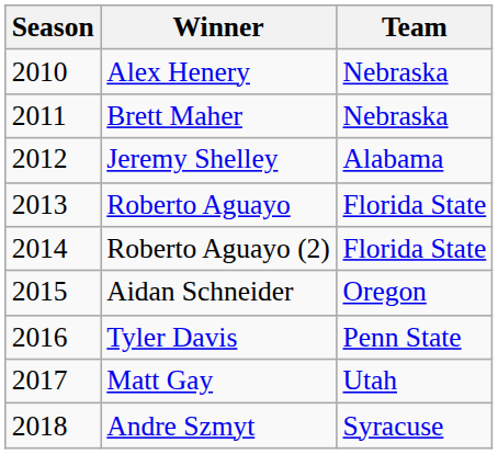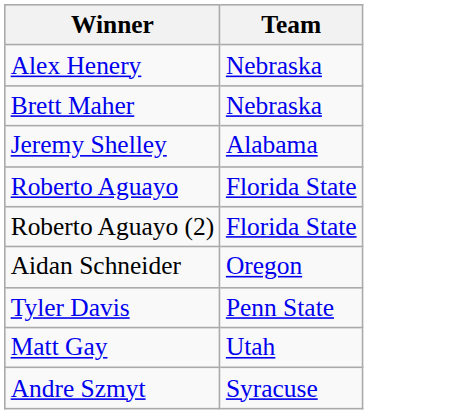 <table class="wikitable sortable">
 <tr>
-<th>Season</th>
 <th>Winner</th>
 <th>Team</th>
 </tr>
 <tr>
-<td>2010</td>
 <td><a href='#'>Alex Henery</a></td>
 <td><a href='#'>Nebraska</a></td>
 </tr>
 <tr>
-<td>2011</td>
 <td><a href='#'>Brett Maher</a></td>
 <td><a href='#'>Nebraska</a></td>
 </tr>
 <tr>
-<td>2012</td>
 <td><a href='#'>Jeremy Shelley</a></td>
 <td><a href='#'>Alabama</a></td>
 </tr>
 <tr>
-<td>2013</td>
 <td><a href='#'>Roberto Aguayo</a></td>
 <td><a href='#'>Florida State</a></td>
 </tr>
 <tr>
-<td>2014</td>
 <td>Roberto Aguayo (2)</td>
 <td><a href='#'>Florida State</a></td>
 </tr>
 <tr>
-<td>2015</td>
 <td>Aidan Schneider</td>
 <td><a href='#'>Oregon</a></td>
 </tr>
 <tr>
-<td>2016</td>
 <td><a href='#'>Tyler Davis</a></td>
 <td><a href='#'>Penn State</a></td>
 </tr>
 <tr>
-<td>2017</td>
 <td><a href='#'>Matt Gay</a></td>
 <td><a href='#'>Utah</a></td>
 </tr>
 <tr>
-<td>2018</td>
 <td><a href='#'>Andre Szmyt</a></td>
 <td><a href='#'>Syracuse</a></td>
 </tr>
 </table>
